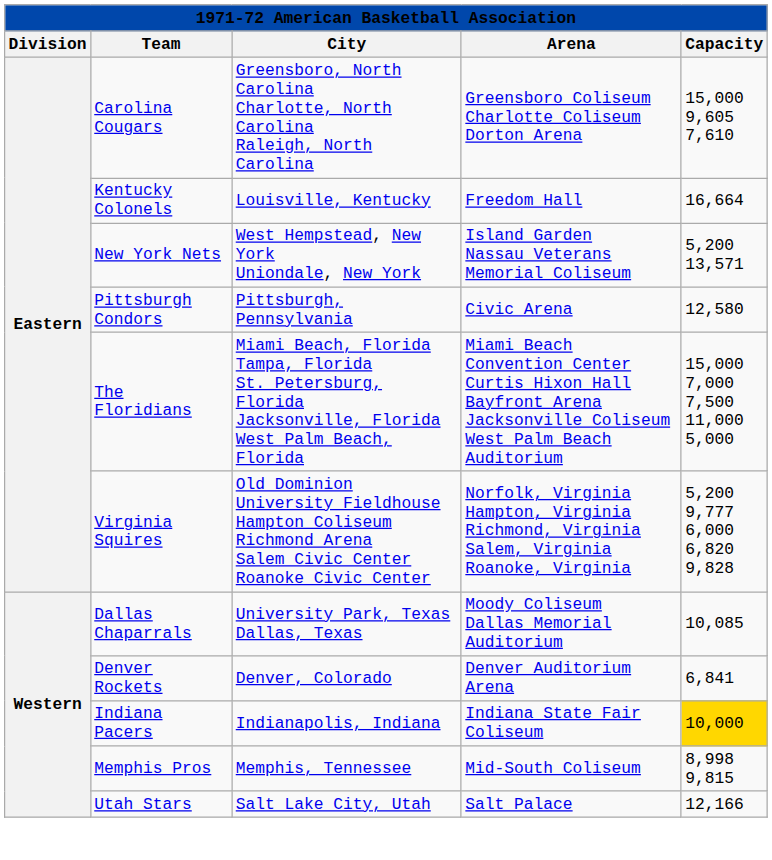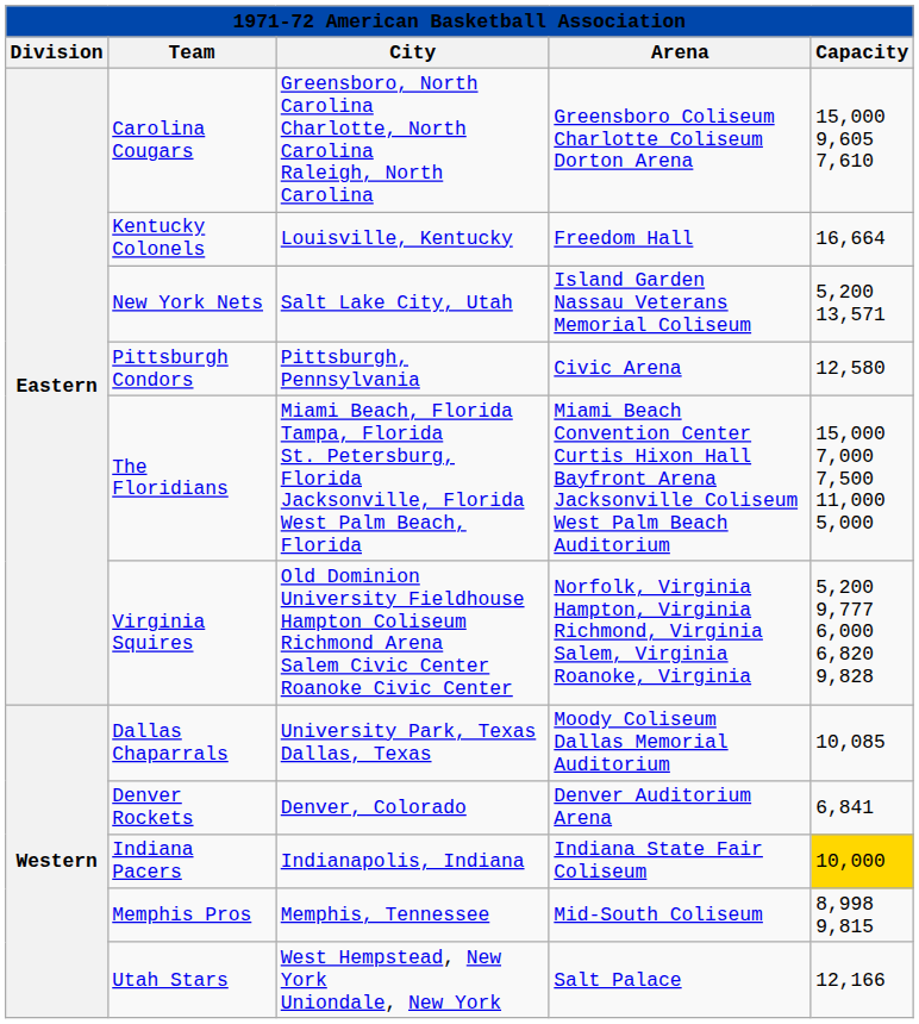 <table class="wikitable" style="width:auto">
 <tr>
 <td bgcolor="#0047AB" align="center" colspan="5"><strong><span>1971-72 American Basketball Association</span></strong></td>
 </tr>
 <tr>
 <th>Division</th>
 <th>Team</th>
 <th>City</th>
 <th>Arena</th>
 <th>Capacity</th>
 </tr>
 <tr>
 <th rowspan="6">Eastern</th>
 <td><a href='#'>Carolina Cougars</a></td>
 <td><a href='#'>Greensboro, North Carolina</a> <br> <a href='#'>Charlotte, North Carolina</a> <br> <a href='#'>Raleigh, North Carolina</a></td>
 <td><a href='#'>Greensboro Coliseum</a> <br> <a href='#'>Charlotte Coliseum</a> <br> <a href='#'>Dorton Arena</a></td>
 <td>15,000 <br> 9,605 <br> 7,610</td>
 </tr>
 <tr>
 <td><a href='#'>Kentucky Colonels</a></td>
 <td><a href='#'>Louisville, Kentucky</a></td>
 <td><a href='#'>Freedom Hall</a></td>
 <td>16,664</td>
 </tr>
 <tr>
 <td><a href='#'>New York Nets</a></td>
-<td><a href='#'>West Hempstead</a>, <a href='#'>New York</a> <br> <a href='#'>Uniondale</a>, <a href='#'>New York</a></td>
+<td><a href='#'>Salt Lake City, Utah</a></td>
 <td><a href='#'>Island Garden</a> <br> <a href='#'>Nassau Veterans Memorial Coliseum</a></td>
 <td>5,200 <br> 13,571</td>
 </tr>
 <tr>
 <td><a href='#'>Pittsburgh Condors</a></td>
 <td><a href='#'>Pittsburgh, Pennsylvania</a></td>
 <td><a href='#'>Civic Arena</a></td>
 <td>12,580</td>
 </tr>
 <tr>
 <td><a href='#'>The Floridians</a></td>
 <td><a href='#'>Miami Beach, Florida</a> <br> <a href='#'>Tampa, Florida</a> <br> <a href='#'>St. Petersburg, Florida</a> <br> <a href='#'>Jacksonville, Florida</a> <br> <a href='#'>West Palm Beach, Florida</a></td>
 <td><a href='#'>Miami Beach Convention Center</a> <br> <a href='#'>Curtis Hixon Hall</a> <br> <a href='#'>Bayfront Arena</a> <br> <a href='#'>Jacksonville Coliseum</a> <br> <a href='#'>West Palm Beach Auditorium</a></td>
 <td>15,000 <br> 7,000 <br> 7,500 <br> 11,000 <br> 5,000</td>
 </tr>
 <tr>
 <td><a href='#'>Virginia Squires</a></td>
 <td><a href='#'>Old Dominion University Fieldhouse</a> <br> <a href='#'>Hampton Coliseum</a> <br> <a href='#'>Richmond Arena</a> <br> <a href='#'>Salem Civic Center</a> <br> <a href='#'>Roanoke Civic Center</a></td>
 <td><a href='#'>Norfolk, Virginia</a> <br> <a href='#'>Hampton, Virginia</a> <br> <a href='#'>Richmond, Virginia</a> <br> <a href='#'>Salem, Virginia</a> <br> <a href='#'>Roanoke, Virginia</a></td>
 <td>5,200 <br> 9,777 <br> 6,000 <br> 6,820 <br> 9,828</td>
 </tr>
 <tr>
 <th rowspan="6">Western</th>
 <td><a href='#'>Dallas Chaparrals</a></td>
 <td><a href='#'>University Park, Texas</a> <br> <a href='#'>Dallas, Texas</a></td>
 <td><a href='#'>Moody Coliseum</a> <br> <a href='#'>Dallas Memorial Auditorium</a></td>
 <td>10,085</td>
 </tr>
 <tr>
 <td><a href='#'>Denver Rockets</a></td>
 <td><a href='#'>Denver, Colorado</a></td>
 <td><a href='#'>Denver Auditorium Arena</a></td>
 <td>6,841</td>
 </tr>
 <tr>
 <td><a href='#'>Indiana Pacers</a></td>
 <td><a href='#'>Indianapolis, Indiana</a></td>
 <td><a href='#'>Indiana State Fair Coliseum</a></td>
 <td style="background: gold;">10,000</td>
 </tr>
 <tr>
 <td><a href='#'>Memphis Pros</a></td>
 <td><a href='#'>Memphis, Tennessee</a></td>
 <td><a href='#'>Mid-South Coliseum</a></td>
 <td>8,998 <br> 9,815</td>
 </tr>
 <tr>
 <td><a href='#'>Utah Stars</a></td>
-<td><a href='#'>Salt Lake City, Utah</a></td>
+<td><a href='#'>West Hempstead</a>, <a href='#'>New York</a> <br> <a href='#'>Uniondale</a>, <a href='#'>New York</a></td>
 <td><a href='#'>Salt Palace</a></td>
 <td>12,166</td>
 </tr>
 </table>
